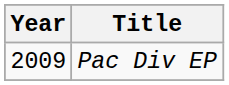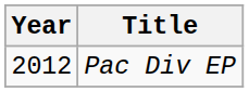 <table class="wikitable sortable">
 <tr>
 <th>Year</th>
 <th>Title</th>
 </tr>
 <tr>
-<td>2009</td>
+<td>2012</td>
 <td><em>Pac Div EP</em></td>
 </tr>
 </table>
